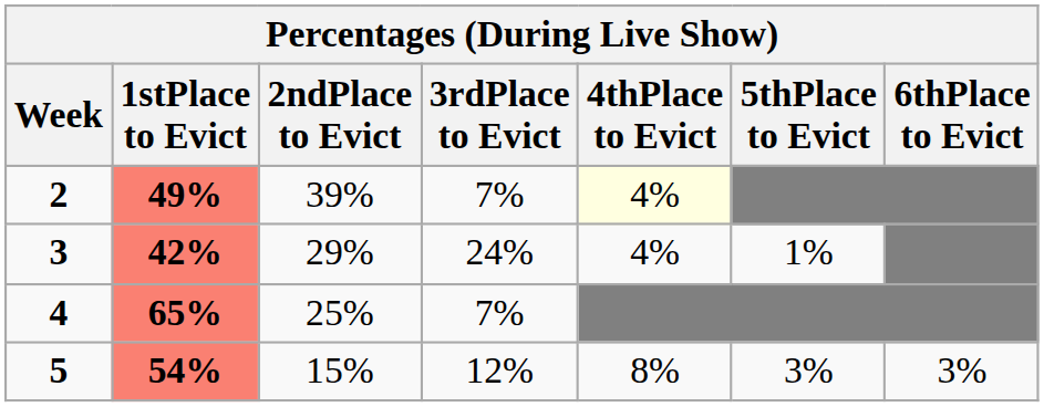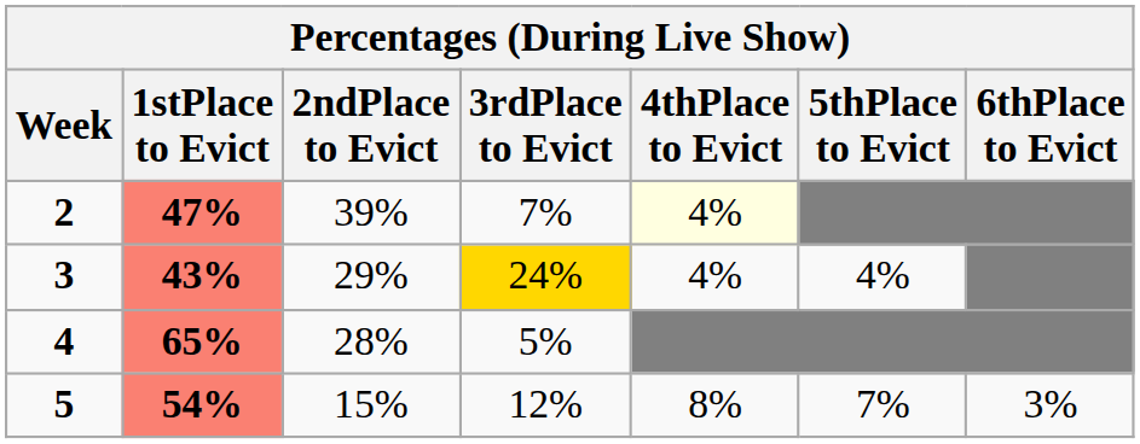 <table class="wikitable" style="text-align:center;">
 <tr>
 <th colspan="7">Percentages (During Live Show)</th>
 </tr>
 <tr>
 <th>Week</th>
 <th>1stPlace<br>to Evict</th>
 <th>2ndPlace<br>to Evict</th>
 <th>3rdPlace<br>to Evict</th>
 <th>4thPlace<br>to Evict</th>
 <th>5thPlace<br>to Evict</th>
 <th>6thPlace<br>to Evict</th>
 </tr>
 <tr>
 <td><strong>2</strong></td>
-<td style="background:salmon"><strong>49%</strong></td>
+<td style="background:salmon"><strong>47%</strong></td>
 <td>39%</td>
 <td>7%</td>
 <td style="background: lightyellow;">4%</td>
 <td colspan="2" style="background:grey"></td>
 </tr>
 <tr>
 <td><strong>3</strong></td>
-<td style="background:salmon"><strong>42%</strong></td>
+<td style="background:salmon"><strong>43%</strong></td>
 <td>29%</td>
-<td>24%</td>
+<td style="background: gold;">24%</td>
 <td>4%</td>
-<td>1%</td>
+<td>4%</td>
 <td style="background:grey"></td>
 </tr>
 <tr>
 <td><strong>4</strong></td>
 <td style="background:salmon"><strong>65%</strong></td>
-<td>25%</td>
-<td>7%</td>
+<td>28%</td>
+<td>5%</td>
 <td colspan="3" style="background:grey"></td>
 </tr>
 <tr>
 <td><strong>5</strong></td>
 <td style="background:salmon"><strong>54%</strong></td>
 <td>15%</td>
 <td>12%</td>
 <td>8%</td>
-<td>3%</td>
+<td>7%</td>
 <td>3%</td>
 </tr>
 </table>
